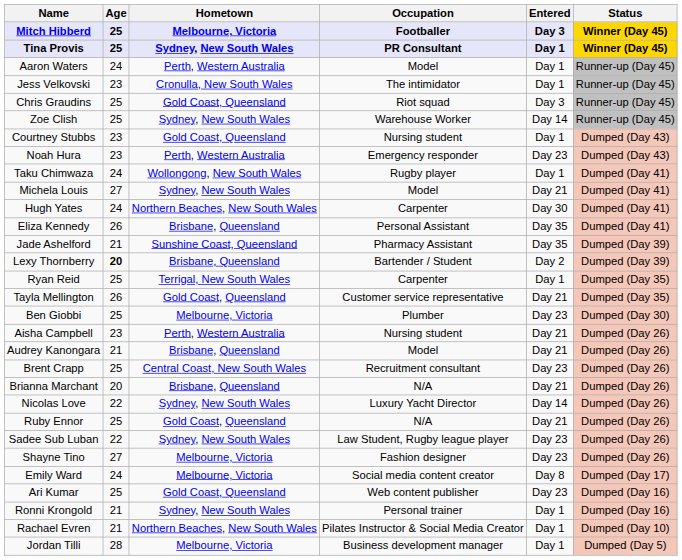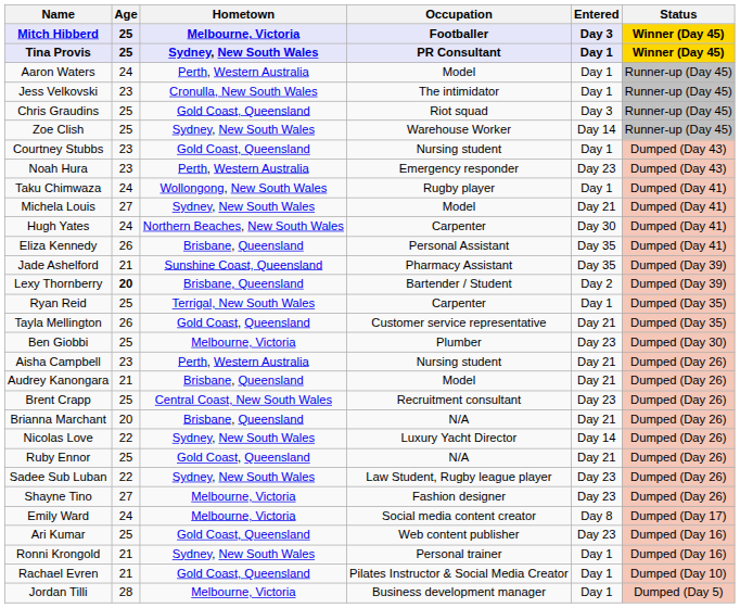 <table class="wikitable sortable" style="text-align:center">
 <tr>
 <th>Name</th>
 <th>Age</th>
 <th>Hometown</th>
 <th>Occupation</th>
 <th>Entered</th>
 <th>Status</th>
 </tr>
 <tr style="background:lavender;">
 <td><strong><a href='#'>Mitch Hibberd</a></strong></td>
 <td><strong>25</strong></td>
 <td><strong><a href='#'>Melbourne, Victoria</a></strong></td>
 <td><strong>Footballer</strong></td>
 <td><strong>Day 3</strong></td>
 <td style="background:gold;"><strong>Winner (Day 45)</strong></td>
 </tr>
 <tr style="background:lavender;">
 <td><strong>Tina Provis</strong></td>
 <td><strong>25</strong></td>
 <td><strong><a href='#'>Sydney</a>, <a href='#'>New South Wales</a></strong></td>
 <td><strong>PR Consultant</strong></td>
 <td><strong>Day 1</strong></td>
 <td style="background:gold;"><strong>Winner (Day 45)</strong></td>
 </tr>
 <tr>
 <td>Aaron Waters</td>
 <td>24</td>
 <td><a href='#'>Perth</a>, <a href='#'>Western Australia</a></td>
 <td>Model</td>
 <td>Day 1</td>
 <td style="background:silver;">Runner-up (Day 45)</td>
 </tr>
 <tr>
 <td>Jess Velkovski</td>
 <td>23</td>
 <td><a href='#'>Cronulla, New South Wales</a></td>
 <td>The intimidator</td>
 <td>Day 1</td>
 <td style="background:silver;">Runner-up (Day 45)</td>
 </tr>
 <tr>
 <td>Chris Graudins</td>
 <td>25</td>
 <td><a href='#'>Gold Coast, Queensland</a></td>
 <td>Riot squad</td>
 <td>Day 3</td>
 <td style="background:silver;">Runner-up (Day 45)</td>
 </tr>
 <tr>
 <td>Zoe Clish</td>
 <td>25</td>
 <td><a href='#'>Sydney</a>, <a href='#'>New South Wales</a></td>
 <td>Warehouse Worker</td>
 <td>Day 14</td>
 <td style="background:silver;">Runner-up (Day 45)</td>
 </tr>
 <tr>
 <td>Courtney Stubbs</td>
 <td>23</td>
 <td><a href='#'>Gold Coast, Queensland</a></td>
 <td>Nursing student</td>
 <td>Day 1</td>
 <td style="background:#f4c7b8;">Dumped (Day 43)</td>
 </tr>
 <tr>
 <td>Noah Hura</td>
 <td>23</td>
 <td><a href='#'>Perth</a>, <a href='#'>Western Australia</a></td>
 <td>Emergency responder</td>
 <td>Day 23</td>
 <td style="background:#f4c7b8;">Dumped (Day 43)</td>
 </tr>
 <tr>
 <td>Taku Chimwaza</td>
 <td>24</td>
 <td><a href='#'>Wollongong</a>, <a href='#'>New South Wales</a></td>
 <td>Rugby player</td>
 <td>Day 1</td>
 <td style="background:#f4c7b8;">Dumped (Day 41)</td>
 </tr>
 <tr>
 <td>Michela Louis</td>
 <td>27</td>
 <td><a href='#'>Sydney</a>, <a href='#'>New South Wales</a></td>
 <td>Model</td>
 <td>Day 21</td>
 <td style="background:#f4c7b8;">Dumped (Day 41)</td>
 </tr>
 <tr>
 <td>Hugh Yates</td>
 <td>24</td>
 <td><a href='#'>Northern Beaches</a>, <a href='#'>New South Wales</a></td>
 <td>Carpenter</td>
 <td>Day 30</td>
 <td style="background:#f4c7b8;">Dumped (Day 41)</td>
 </tr>
 <tr>
 <td>Eliza Kennedy</td>
 <td>26</td>
 <td><a href='#'>Brisbane</a>, <a href='#'>Queensland</a></td>
 <td>Personal Assistant</td>
 <td>Day 35</td>
 <td style="background:#f4c7b8;">Dumped (Day 41)</td>
 </tr>
 <tr>
 <td>Jade Ashelford</td>
 <td>21</td>
 <td><a href='#'>Sunshine Coast, Queensland</a></td>
 <td>Pharmacy Assistant</td>
 <td>Day 35</td>
 <td style="background:#f4c7b8;">Dumped (Day 39)</td>
 </tr>
 <tr>
 <td>Lexy Thornberry</td>
 <td><strong>20</strong></td>
 <td><a href='#'>Brisbane, Queensland</a></td>
 <td>Bartender / Student</td>
 <td>Day 2</td>
 <td style="background:#f4c7b8;">Dumped (Day 39)</td>
 </tr>
 <tr>
 <td>Ryan Reid</td>
 <td>25</td>
 <td><a href='#'>Terrigal, New South Wales</a></td>
 <td>Carpenter</td>
 <td>Day 1</td>
 <td style="background:#f4c7b8;">Dumped (Day 35)</td>
 </tr>
 <tr>
 <td>Tayla Mellington</td>
 <td>26</td>
 <td><a href='#'>Gold Coast</a>, <a href='#'>Queensland</a></td>
 <td>Customer service representative</td>
 <td>Day 21</td>
 <td style="background:#f4c7b8;">Dumped (Day 35)</td>
 </tr>
 <tr>
 <td>Ben Giobbi</td>
 <td>25</td>
 <td><a href='#'>Melbourne, Victoria</a></td>
 <td>Plumber</td>
 <td>Day 23</td>
 <td style="background:#f4c7b8;">Dumped (Day 30)</td>
 </tr>
 <tr>
 <td>Aisha Campbell</td>
 <td>23</td>
 <td><a href='#'>Perth</a>, <a href='#'>Western Australia</a></td>
 <td>Nursing student</td>
 <td>Day 21</td>
 <td style="background:#f4c7b8;">Dumped (Day 26)</td>
 </tr>
 <tr>
 <td>Audrey Kanongara</td>
 <td>21</td>
 <td><a href='#'>Brisbane</a>, <a href='#'>Queensland</a></td>
 <td>Model</td>
 <td>Day 21</td>
 <td style="background:#f4c7b8;">Dumped (Day 26)</td>
 </tr>
 <tr>
 <td>Brent Crapp</td>
 <td>25</td>
 <td><a href='#'>Central Coast, New South Wales</a></td>
 <td>Recruitment consultant</td>
 <td>Day 23</td>
 <td style="background:#f4c7b8;">Dumped (Day 26)</td>
 </tr>
 <tr>
 <td>Brianna Marchant</td>
 <td>20</td>
 <td><a href='#'>Brisbane</a>, <a href='#'>Queensland</a></td>
 <td>N/A</td>
 <td>Day 21</td>
 <td style="background:#f4c7b8;">Dumped (Day 26)</td>
 </tr>
 <tr>
 <td>Nicolas Love</td>
 <td>22</td>
 <td><a href='#'>Sydney</a>, <a href='#'>New South Wales</a></td>
 <td>Luxury Yacht Director</td>
 <td>Day 14</td>
 <td style="background:#f4c7b8;">Dumped (Day 26)</td>
 </tr>
 <tr>
 <td>Ruby Ennor</td>
 <td>25</td>
 <td><a href='#'>Gold Coast</a>, <a href='#'>Queensland</a></td>
 <td>N/A</td>
 <td>Day 21</td>
 <td style="background:#f4c7b8;">Dumped (Day 26)</td>
 </tr>
 <tr>
 <td>Sadee Sub Luban</td>
 <td>22</td>
 <td><a href='#'>Sydney</a>, <a href='#'>New South Wales</a></td>
 <td>Law Student, Rugby league player</td>
 <td>Day 23</td>
 <td style="background:#f4c7b8;">Dumped (Day 26)</td>
 </tr>
 <tr>
 <td>Shayne Tino</td>
 <td>27</td>
 <td><a href='#'>Melbourne, Victoria</a></td>
 <td>Fashion designer</td>
 <td>Day 23</td>
 <td style="background:#f4c7b8;">Dumped (Day 26)</td>
 </tr>
 <tr>
 <td>Emily Ward</td>
 <td>24</td>
 <td><a href='#'>Melbourne, Victoria</a></td>
 <td>Social media content creator</td>
 <td>Day 8</td>
 <td style="background:#f4c7b8;">Dumped (Day 17)</td>
 </tr>
 <tr>
 <td>Ari Kumar</td>
 <td>25</td>
 <td><a href='#'>Gold Coast, Queensland</a></td>
 <td>Web content publisher</td>
 <td>Day 23</td>
 <td style="background:#f4c7b8;">Dumped (Day 16)</td>
 </tr>
 <tr>
 <td>Ronni Krongold</td>
 <td>21</td>
 <td><a href='#'>Sydney</a>, <a href='#'>New South Wales</a></td>
 <td>Personal trainer</td>
 <td>Day 1</td>
 <td style="background:#f4c7b8;">Dumped (Day 16)</td>
 </tr>
 <tr>
 <td>Rachael Evren</td>
 <td>21</td>
-<td><a href='#'>Northern Beaches</a>, <a href='#'>New South Wales</a></td>
+<td><a href='#'>Gold Coast, Queensland</a></td>
 <td>Pilates Instructor & Social Media Creator</td>
 <td>Day 1</td>
 <td style="background:#f4c7b8;">Dumped (Day 10)</td>
 </tr>
 <tr>
 <td>Jordan Tilli</td>
 <td>28</td>
 <td><a href='#'>Melbourne, Victoria</a></td>
 <td>Business development manager</td>
 <td>Day 1</td>
 <td style="background:#f4c7b8;">Dumped (Day 5)</td>
 </tr>
 </table>
